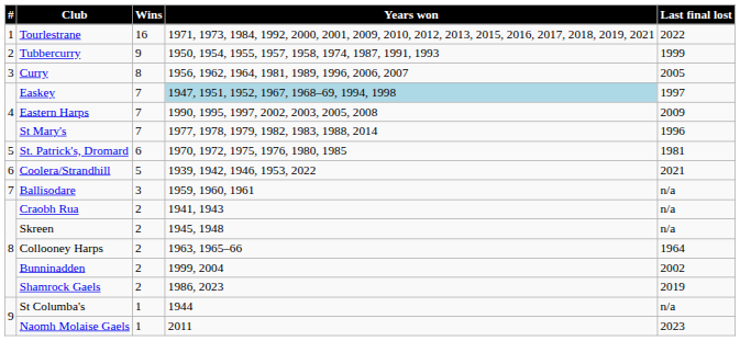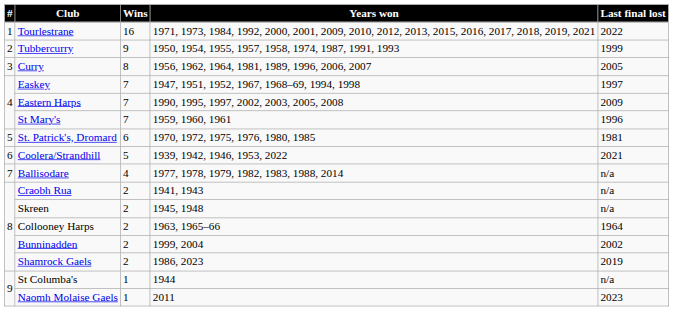 <table class="wikitable">
 <tr>
 <th style="background:black;color:white">#</th>
 <th style="background:black;color:white">Club</th>
 <th style="background:black;color:white">Wins</th>
 <th style="background:black;color:white">Years won</th>
 <th style="background:black;color:white">Last final lost</th>
 </tr>
 <tr>
 <td>1</td>
 <td><a href='#'>Tourlestrane</a></td>
 <td>16</td>
 <td>1971, 1973, 1984, 1992, 2000, 2001, 2009, 2010, 2012, 2013, 2015, 2016, 2017, 2018, 2019, 2021</td>
 <td>2022</td>
 </tr>
 <tr>
 <td>2</td>
 <td><a href='#'>Tubbercurry</a></td>
 <td>9</td>
 <td>1950, 1954, 1955, 1957, 1958, 1974, 1987, 1991, 1993</td>
 <td>1999</td>
 </tr>
 <tr>
 <td>3</td>
 <td><a href='#'>Curry</a></td>
 <td>8</td>
 <td>1956, 1962, 1964, 1981, 1989, 1996, 2006, 2007</td>
 <td>2005</td>
 </tr>
 <tr>
 <td rowspan="3">4</td>
 <td><a href='#'>Easkey</a></td>
 <td>7</td>
-<td style="background: lightblue;">1947, 1951, 1952, 1967, 1968–69, 1994, 1998</td>
+<td>1947, 1951, 1952, 1967, 1968–69, 1994, 1998</td>
 <td>1997</td>
 </tr>
 <tr>
 <td><a href='#'>Eastern Harps</a></td>
 <td>7</td>
 <td>1990, 1995, 1997, 2002, 2003, 2005, 2008</td>
 <td>2009</td>
 </tr>
 <tr>
 <td><a href='#'>St Mary's</a></td>
 <td>7</td>
-<td>1977, 1978, 1979, 1982, 1983, 1988, 2014</td>
+<td>1959, 1960, 1961</td>
 <td>1996</td>
 </tr>
 <tr>
 <td>5</td>
 <td><a href='#'>St. Patrick's, Dromard</a></td>
 <td>6</td>
 <td>1970, 1972, 1975, 1976, 1980, 1985</td>
 <td>1981</td>
 </tr>
 <tr>
 <td>6</td>
 <td><a href='#'>Coolera/Strandhill</a></td>
 <td>5</td>
 <td>1939, 1942, 1946, 1953, 2022</td>
 <td>2021</td>
 </tr>
 <tr>
 <td>7</td>
 <td><a href='#'>Ballisodare</a></td>
-<td>3</td>
-<td>1959, 1960, 1961</td>
+<td>4</td>
+<td>1977, 1978, 1979, 1982, 1983, 1988, 2014</td>
 <td>n/a</td>
 </tr>
 <tr>
 <td rowspan="5">8</td>
 <td><a href='#'>Craobh Rua</a></td>
 <td>2</td>
 <td>1941, 1943</td>
 <td>n/a</td>
 </tr>
 <tr>
 <td>Skreen</td>
 <td>2</td>
 <td>1945, 1948</td>
 <td>n/a</td>
 </tr>
 <tr>
 <td>Collooney Harps</td>
 <td>2</td>
 <td>1963, 1965–66</td>
 <td>1964</td>
 </tr>
 <tr>
 <td><a href='#'>Bunninadden</a></td>
 <td>2</td>
 <td>1999, 2004</td>
 <td>2002</td>
 </tr>
 <tr>
 <td><a href='#'>Shamrock Gaels</a></td>
 <td>2</td>
 <td>1986, 2023</td>
 <td>2019</td>
 </tr>
 <tr>
 <td rowspan="2">9</td>
 <td>St Columba's</td>
 <td>1</td>
 <td>1944</td>
 <td>n/a</td>
 </tr>
 <tr>
 <td><a href='#'>Naomh Molaise Gaels</a></td>
 <td>1</td>
 <td>2011</td>
 <td>2023</td>
 </tr>
 </table>
